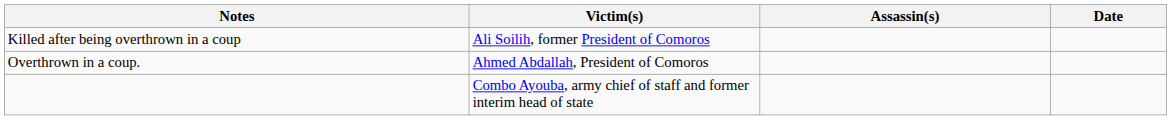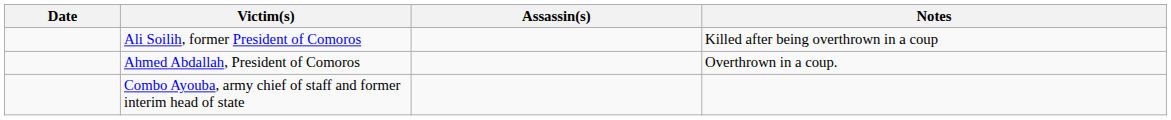 <table class="wikitable sortable" style="width:100%">
 <tr>
-<th style="width:40%">Notes</th>
+<th style="width:10%">Date</th>
 <th style="width:25%">Victim(s)</th>
 <th style="width:25%">Assassin(s)</th>
-<th style="width:10%">Date</th>
+<th style="width:40%">Notes</th>
 </tr>
 <tr>
-<td>Killed after being overthrown in a coup</td>
+<td></td>
 <td><a href='#'>Ali Soilih</a>, former <a href='#'>President of Comoros</a></td>
 <td></td>
-<td></td>
+<td>Killed after being overthrown in a coup</td>
 </tr>
 <tr>
-<td>Overthrown in a coup.</td>
+<td></td>
 <td><a href='#'>Ahmed Abdallah</a>, President of Comoros</td>
 <td></td>
-<td></td>
+<td>Overthrown in a coup.</td>
 </tr>
 <tr>
 <td></td>
 <td><a href='#'>Combo Ayouba</a>, army chief of staff and former interim head of state</td>
 <td></td>
 <td></td>
 </tr>
 </table>
